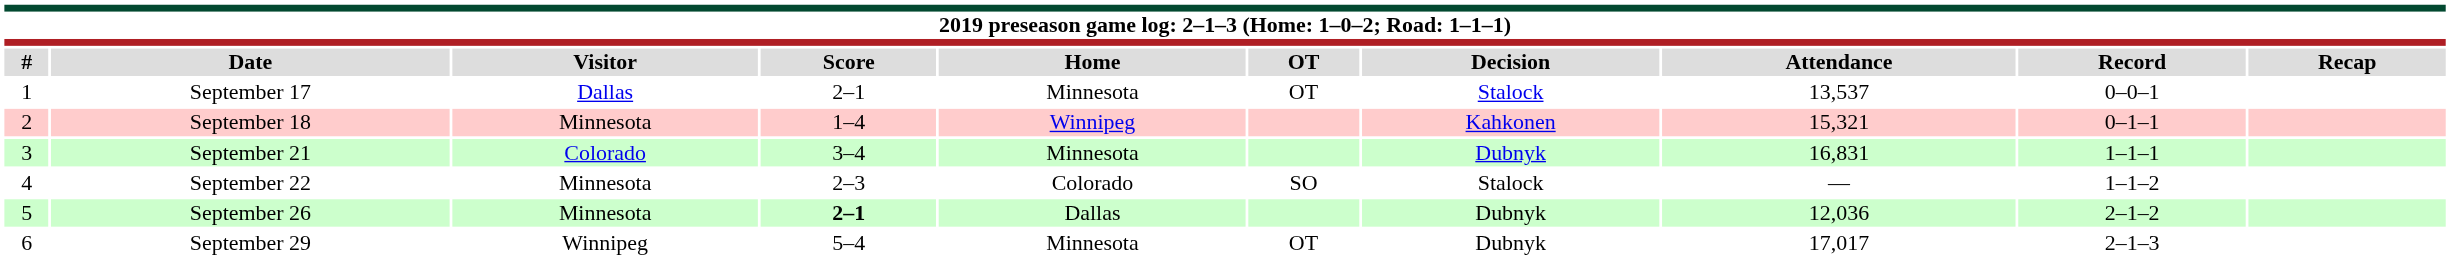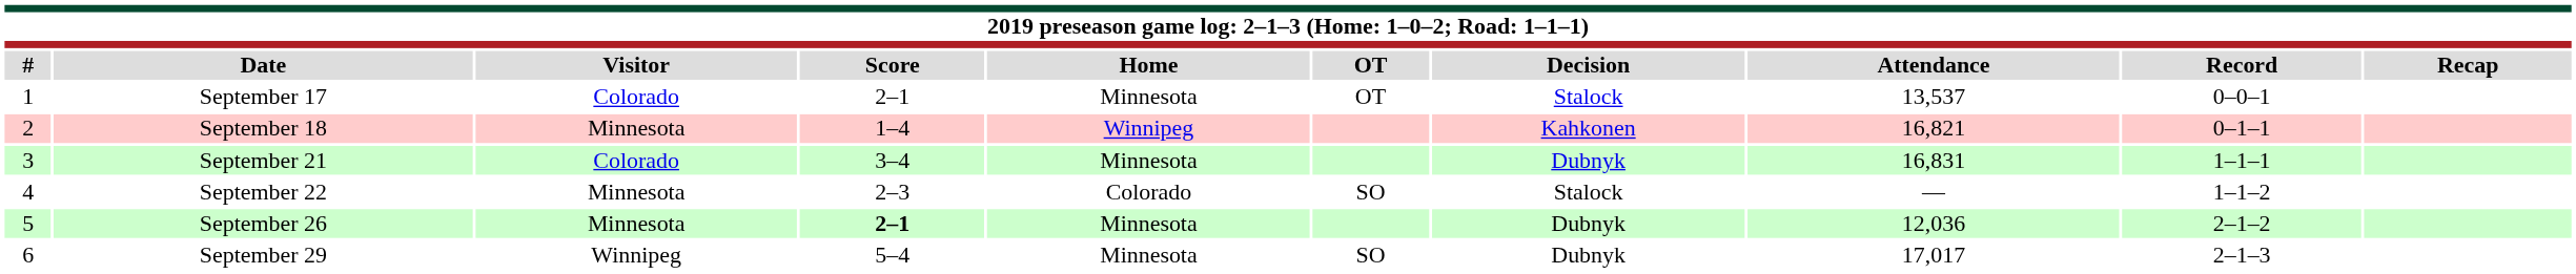 <table class="toccolours collapsible collapsed" style="width:90%; clear:both; margin:1.5em auto; text-align:center;">
 <tr>
 <th colspan="10" style="background:#FFFFFF;border-top:#024930 5px solid; border-bottom:#AF1E24 5px solid;">2019 preseason game log: 2–1–3 (Home: 1–0–2; Road: 1–1–1)</th>
 </tr>
 <tr style="background:#ddd;">
 <th>#</th>
 <th>Date</th>
 <th>Visitor</th>
 <th>Score</th>
 <th>Home</th>
 <th>OT</th>
 <th>Decision</th>
 <th>Attendance</th>
 <th>Record</th>
 <th>Recap</th>
 </tr>
 <tr style="background:#fff;">
 <td>1</td>
 <td>September 17</td>
-<td><a href='#'>Dallas</a></td>
+<td><a href='#'>Colorado</a></td>
 <td>2–1</td>
 <td>Minnesota</td>
 <td>OT</td>
 <td><a href='#'>Stalock</a></td>
 <td>13,537</td>
 <td>0–0–1</td>
 <td></td>
 </tr>
 <tr style="background:#fcc;">
 <td>2</td>
 <td>September 18</td>
 <td>Minnesota</td>
 <td>1–4</td>
 <td><a href='#'>Winnipeg</a></td>
 <td></td>
 <td><a href='#'>Kahkonen</a></td>
-<td>15,321</td>
+<td>16,821</td>
 <td>0–1–1</td>
 <td></td>
 </tr>
 <tr style="background:#cfc;">
 <td>3</td>
 <td>September 21</td>
 <td><a href='#'>Colorado</a></td>
 <td>3–4</td>
 <td>Minnesota</td>
 <td></td>
 <td><a href='#'>Dubnyk</a></td>
 <td>16,831</td>
 <td>1–1–1</td>
 <td></td>
 </tr>
 <tr style="background:#fff;">
 <td>4</td>
 <td>September 22</td>
 <td>Minnesota</td>
 <td>2–3</td>
 <td>Colorado</td>
 <td>SO</td>
 <td>Stalock</td>
 <td>—</td>
 <td>1–1–2</td>
 <td></td>
 </tr>
 <tr style="background:#cfc;">
 <td>5</td>
 <td>September 26</td>
 <td>Minnesota</td>
 <td><strong>2–1</strong></td>
-<td>Dallas</td>
+<td>Minnesota</td>
 <td></td>
 <td>Dubnyk</td>
 <td>12,036</td>
 <td>2–1–2</td>
 <td></td>
 </tr>
 <tr style="background:#fff;">
 <td>6</td>
 <td>September 29</td>
 <td>Winnipeg</td>
 <td>5–4</td>
 <td>Minnesota</td>
-<td>OT</td>
+<td>SO</td>
 <td>Dubnyk</td>
 <td>17,017</td>
 <td>2–1–3</td>
 <td></td>
 </tr>
 </table>
